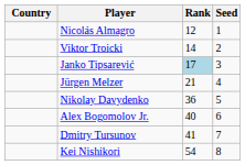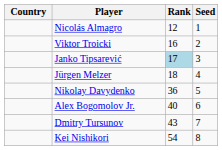 <table class="sortable wikitable">
 <tr>
 <th width=70>Country</th>
 <th width=175>Player</th>
 <th>Rank</th>
 <th>Seed</th>
 </tr>
 <tr>
 <td></td>
 <td><a href='#'>Nicolás Almagro</a></td>
 <td>12</td>
 <td>1</td>
 </tr>
 <tr>
 <td></td>
 <td><a href='#'>Viktor Troicki</a></td>
-<td>14</td>
+<td>16</td>
 <td>2</td>
 </tr>
 <tr>
 <td></td>
 <td><a href='#'>Janko Tipsarević</a></td>
 <td style="background: lightblue;">17</td>
 <td>3</td>
 </tr>
 <tr>
 <td></td>
 <td><a href='#'>Jürgen Melzer</a></td>
-<td>21</td>
+<td>18</td>
 <td>4</td>
 </tr>
 <tr>
 <td></td>
 <td><a href='#'>Nikolay Davydenko</a></td>
 <td>36</td>
 <td>5</td>
 </tr>
 <tr>
 <td></td>
 <td><a href='#'>Alex Bogomolov Jr.</a></td>
 <td>40</td>
 <td>6</td>
 </tr>
 <tr>
 <td></td>
 <td><a href='#'>Dmitry Tursunov</a></td>
-<td>41</td>
+<td>43</td>
 <td>7</td>
 </tr>
 <tr>
 <td></td>
 <td><a href='#'>Kei Nishikori</a></td>
 <td>54</td>
 <td>8</td>
 </tr>
 </table>
